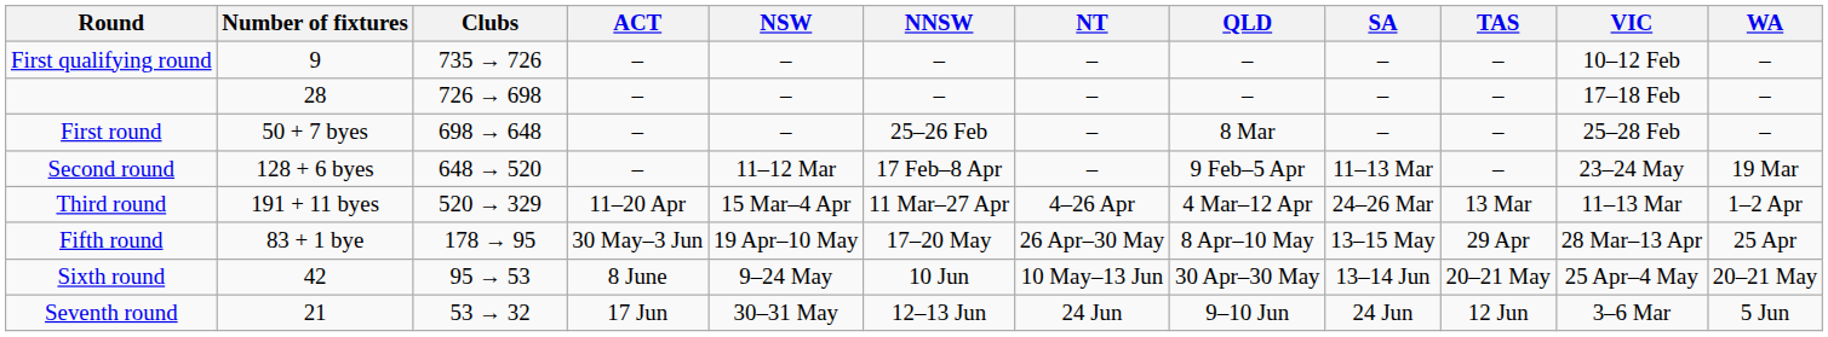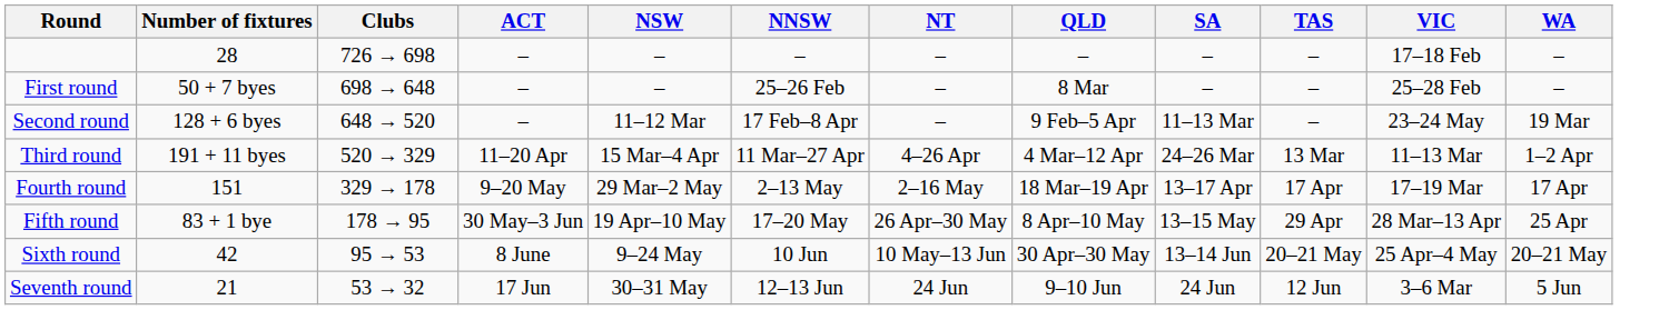 <table class="wikitable" style="text-align:center">
 <tr>
 <th>Round</th>
 <th>Number of fixtures</th>
 <th style="width:100px">Clubs</th>
 <th><a href='#'>ACT</a></th>
 <th><a href='#'>NSW</a></th>
 <th><a href='#'>NNSW</a></th>
 <th><a href='#'>NT</a></th>
 <th><a href='#'>QLD</a></th>
 <th><a href='#'>SA</a></th>
 <th><a href='#'>TAS</a></th>
 <th><a href='#'>VIC</a></th>
 <th><a href='#'>WA</a></th>
-</tr>
-<tr>
-<td><a href='#'>First qualifying round</a></td>
-<td>9</td>
-<td>735 → 726</td>
-<td>–</td>
-<td>–</td>
-<td>–</td>
-<td>–</td>
-<td>–</td>
-<td>–</td>
-<td>–</td>
-<td>10–12 Feb</td>
-<td>–</td>
 </tr>
 <tr>
 <td></td>
 <td>28</td>
 <td>726 → 698</td>
 <td>–</td>
 <td>–</td>
 <td>–</td>
 <td>–</td>
 <td>–</td>
 <td>–</td>
 <td>–</td>
 <td>17–18 Feb</td>
 <td>–</td>
 </tr>
 <tr>
 <td><a href='#'>First round</a></td>
 <td>50 + 7 byes</td>
 <td>698 → 648</td>
 <td>–</td>
 <td>–</td>
 <td>25–26 Feb</td>
 <td>–</td>
 <td>8 Mar</td>
 <td>–</td>
 <td>–</td>
 <td>25–28 Feb</td>
 <td>–</td>
 </tr>
 <tr>
 <td><a href='#'>Second round</a></td>
 <td>128 + 6 byes</td>
 <td>648 → 520</td>
 <td>–</td>
 <td>11–12 Mar</td>
 <td>17 Feb–8 Apr</td>
 <td>–</td>
 <td>9 Feb–5 Apr</td>
 <td>11–13 Mar</td>
 <td>–</td>
 <td>23–24 May</td>
 <td>19 Mar</td>
 </tr>
 <tr>
 <td><a href='#'>Third round</a></td>
 <td>191 + 11 byes</td>
 <td>520 → 329</td>
 <td>11–20 Apr</td>
 <td>15 Mar–4 Apr</td>
 <td>11 Mar–27 Apr</td>
 <td>4–26 Apr</td>
 <td>4 Mar–12 Apr</td>
 <td>24–26 Mar</td>
 <td>13 Mar</td>
 <td>11–13 Mar</td>
 <td>1–2 Apr</td>
 </tr>
 <tr>
+<td><a href='#'>Fourth round</a></td>
+<td>151</td>
+<td>329 → 178</td>
+<td>9–20 May</td>
+<td>29 Mar–2 May</td>
+<td>2–13 May</td>
+<td>2–16 May</td>
+<td>18 Mar–19 Apr</td>
+<td>13–17 Apr</td>
+<td>17 Apr</td>
+<td>17–19 Mar</td>
+<td>17 Apr</td>
+</tr>
+<tr>
 <td><a href='#'>Fifth round</a></td>
 <td>83 + 1 bye</td>
 <td>178 → 95</td>
 <td>30 May–3 Jun</td>
 <td>19 Apr–10 May</td>
 <td>17–20 May</td>
 <td>26 Apr–30 May</td>
 <td>8 Apr–10 May</td>
 <td>13–15 May</td>
 <td>29 Apr</td>
 <td>28 Mar–13 Apr</td>
 <td>25 Apr</td>
 </tr>
 <tr>
 <td><a href='#'>Sixth round</a></td>
 <td>42</td>
 <td>95 → 53</td>
 <td>8 June</td>
 <td>9–24 May</td>
 <td>10 Jun</td>
 <td>10 May–13 Jun</td>
 <td>30 Apr–30 May</td>
 <td>13–14 Jun</td>
 <td>20–21 May</td>
 <td>25 Apr–4 May</td>
 <td>20–21 May</td>
 </tr>
 <tr>
 <td><a href='#'>Seventh round</a></td>
 <td>21</td>
 <td>53 → 32</td>
 <td>17 Jun</td>
 <td>30–31 May</td>
 <td>12–13 Jun</td>
 <td>24 Jun</td>
 <td>9–10 Jun</td>
 <td>24 Jun</td>
 <td>12 Jun</td>
 <td>3–6 Mar</td>
 <td>5 Jun</td>
 </tr>
 </table>
